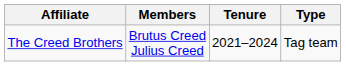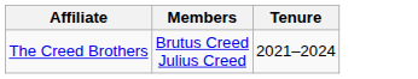 <table class="wikitable sortable" style="text-align:center;">
 <tr>
 <th>Affiliate</th>
 <th>Members</th>
 <th>Tenure</th>
-<th>Type</th>
 </tr>
 <tr>
 <td><a href='#'>The Creed Brothers</a></td>
 <td><a href='#'>Brutus Creed</a><br><a href='#'>Julius Creed</a></td>
 <td>2021–2024</td>
-<td>Tag team</td>
 </tr>
 </table>
